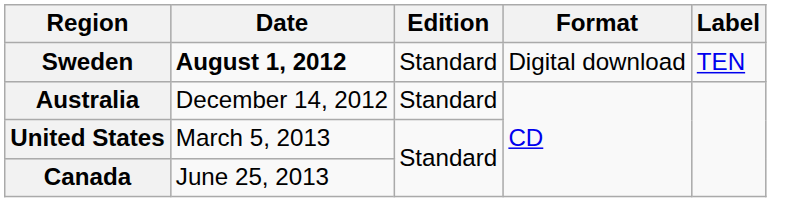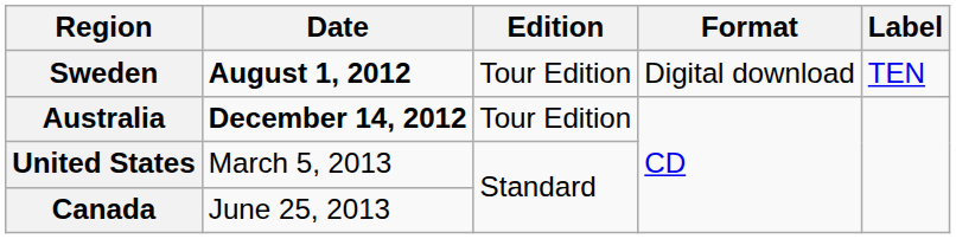 <table class="wikitable plainrowheaders">
 <tr>
 <th scope="col">Region</th>
 <th scope="col">Date</th>
 <th scope="col">Edition</th>
 <th scope="col">Format</th>
 <th scope="col">Label</th>
 </tr>
 <tr>
 <th scope="row">Sweden</th>
 <td rowspan=1><strong>August 1, 2012</strong></td>
-<td>Standard</td>
+<td>Tour Edition</td>
 <td rowspan=1>Digital download</td>
 <td><a href='#'>TEN</a></td>
 </tr>
 <tr>
 <th scope="row">Australia</th>
-<td>December 14, 2012</td>
-<td>Standard</td>
+<td><strong>December 14, 2012</strong></td>
+<td>Tour Edition</td>
 <td rowspan="3"><a href='#'>CD</a></td>
 <td rowspan="3"></td>
 </tr>
 <tr>
 <th scope="row">United States</th>
 <td>March 5, 2013</td>
 <td rowspan="2">Standard</td>
 </tr>
 <tr>
 <th scope="row">Canada</th>
 <td>June 25, 2013</td>
 </tr>
 </table>
